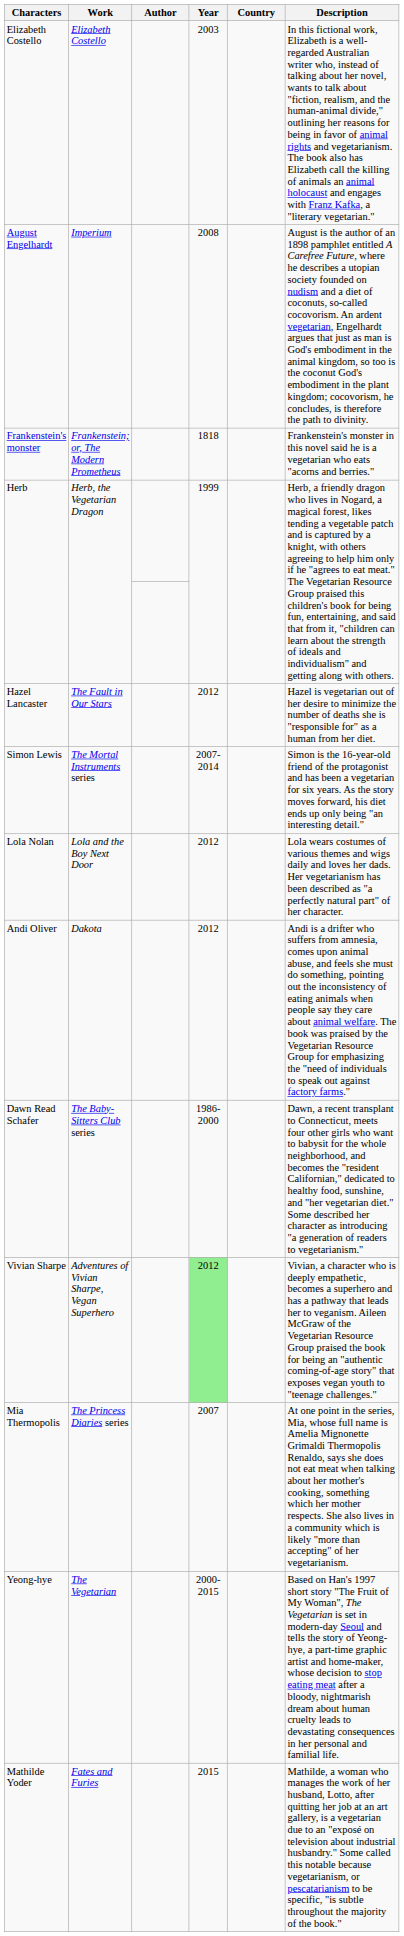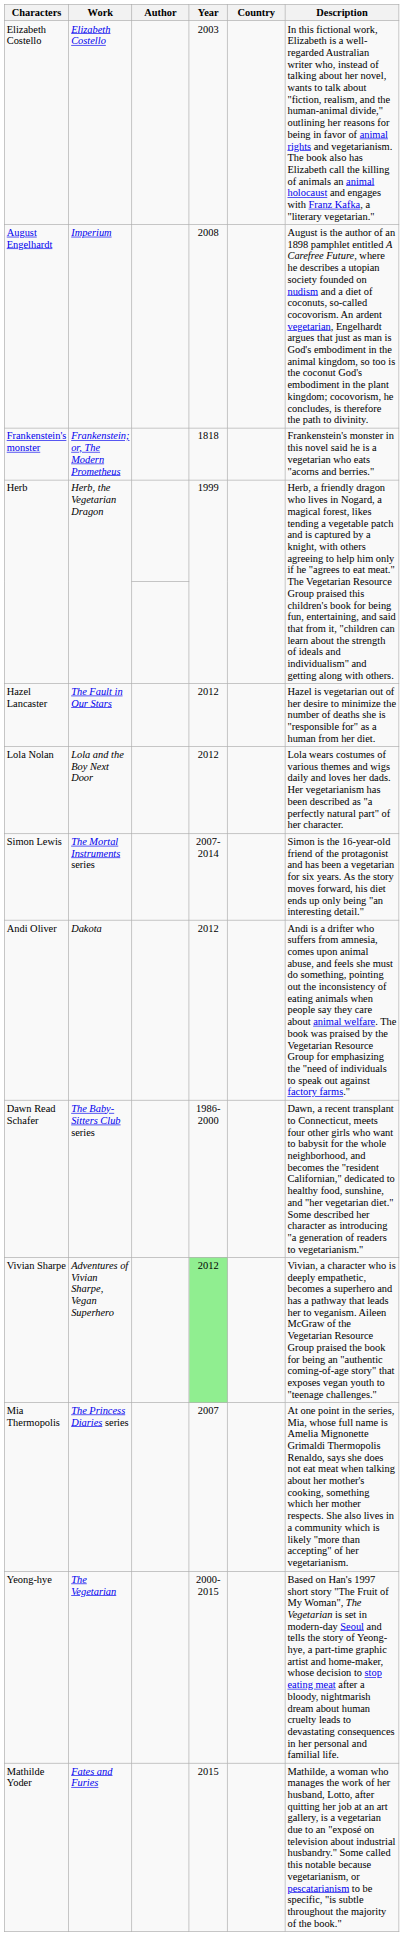 <table class="wikitable sortable">
 <tr>
 <th width="15%">Characters</th>
 <th width="15%">Work</th>
 <th width="15%">Author</th>
 <th width="10%">Year</th>
 <th width="15%">Country</th>
 <th width="40%">Description</th>
 </tr>
 <tr valign="top">
 <td>Elizabeth Costello</td>
 <td><em><a href='#'>Elizabeth Costello</a></em></td>
 <td></td>
 <td align="center">2003</td>
 <td></td>
 <td>In this fictional work, Elizabeth is a well-regarded Australian writer who, instead of talking about her novel, wants to talk about "fiction, realism, and the human-animal divide," outlining her reasons for being in favor of <a href='#'>animal rights</a> and vegetarianism. The book also has Elizabeth call the killing of animals an <a href='#'>animal holocaust</a> and engages with <a href='#'>Franz Kafka</a>, a "literary vegetarian."</td>
 </tr>
 <tr valign="top">
 <td><a href='#'>August Engelhardt</a></td>
 <td><em><a href='#'>Imperium</a></em></td>
 <td></td>
 <td align="center">2008</td>
 <td></td>
 <td>August is the author of an 1898 pamphlet entitled <em>A Carefree Future</em>, where he describes a utopian society founded on <a href='#'>nudism</a> and a diet of coconuts, so-called cocovorism. An ardent <a href='#'>vegetarian</a>, Engelhardt argues that just as man is God's embodiment in the animal kingdom, so too is the coconut God's embodiment in the plant kingdom; cocovorism, he concludes, is therefore the path to divinity.</td>
 </tr>
 <tr valign="top">
 <td><a href='#'>Frankenstein's monster</a></td>
 <td><em><a href='#'>Frankenstein; or, The Modern Prometheus</a></em></td>
 <td></td>
 <td align="center">1818</td>
 <td></td>
 <td>Frankenstein's monster in this novel said he is a vegetarian who eats "acorns and berries."</td>
 </tr>
 <tr valign="top">
 <td rowspan="2">Herb</td>
 <td rowspan="2"><em>Herb, the Vegetarian Dragon</em></td>
 <td></td>
 <td rowspan="2" align="center">1999</td>
 <td rowspan="2"></td>
 <td rowspan="2">Herb, a friendly dragon who lives in Nogard, a magical forest, likes tending a vegetable patch and is captured by a knight, with others agreeing to help him only if he "agrees to eat meat." The Vegetarian Resource Group praised this children's book for being fun, entertaining, and said that from it, "children can learn about the strength of ideals and individualism" and getting along with others.</td>
 </tr>
 <tr valign="top">
 <td></td>
 </tr>
 <tr valign="top">
 <td>Hazel Lancaster</td>
 <td><em><a href='#'>The Fault in Our Stars</a></em></td>
 <td></td>
 <td align="center">2012</td>
 <td></td>
 <td>Hazel is vegetarian out of her desire to minimize the number of deaths she is "responsible for" as a human from her diet.</td>
 </tr>
 <tr valign="top">
+<td>Lola Nolan</td>
+<td><em>Lola and the Boy Next Door</em></td>
+<td></td>
+<td align="center">2012</td>
+<td></td>
+<td>Lola wears costumes of various themes and wigs daily and loves her dads. Her vegetarianism has been described as "a perfectly natural part" of her character.</td>
+</tr>
+<tr valign="top">
 <td>Simon Lewis</td>
 <td><em><a href='#'>The Mortal Instruments</a></em> series</td>
 <td></td>
 <td align="center">2007-2014</td>
 <td></td>
 <td>Simon is the 16-year-old friend of the protagonist and has been a vegetarian for six years. As the story moves forward, his diet ends up only being "an interesting detail."</td>
-</tr>
-<tr valign="top">
-<td>Lola Nolan</td>
-<td><em>Lola and the Boy Next Door</em></td>
-<td></td>
-<td align="center">2012</td>
-<td></td>
-<td>Lola wears costumes of various themes and wigs daily and loves her dads. Her vegetarianism has been described as "a perfectly natural part" of her character.</td>
 </tr>
 <tr valign="top">
 <td>Andi Oliver</td>
 <td><em>Dakota</em></td>
 <td></td>
 <td align="center">2012</td>
 <td></td>
 <td>Andi is a drifter who suffers from amnesia, comes upon animal abuse, and feels she must do something, pointing out the inconsistency of eating animals when people say they care about <a href='#'>animal welfare</a>. The book was praised by the Vegetarian Resource Group for emphasizing the "need of individuals to speak out against <a href='#'>factory farms</a>."</td>
 </tr>
 <tr valign="top">
 <td>Dawn Read Schafer</td>
 <td><em><a href='#'>The Baby-Sitters Club</a></em> series</td>
 <td></td>
 <td align="center">1986-2000</td>
 <td></td>
 <td>Dawn, a recent transplant to Connecticut, meets four other girls who want to babysit for the whole neighborhood, and becomes the "resident Californian," dedicated to healthy food, sunshine, and "her vegetarian diet." Some described her character as introducing "a generation of readers to vegetarianism."</td>
 </tr>
 <tr valign="top">
 <td>Vivian Sharpe</td>
 <td><em>Adventures of Vivian Sharpe, Vegan Superhero</em></td>
 <td></td>
 <td align="center" style="background: lightgreen;">2012</td>
 <td></td>
 <td>Vivian, a character who is deeply empathetic, becomes a superhero and has a pathway that leads her to veganism. Aileen McGraw of the Vegetarian Resource Group praised the book for being an "authentic coming-of-age story" that exposes vegan youth to "teenage challenges."</td>
 </tr>
 <tr valign="top">
 <td>Mia Thermopolis</td>
 <td><em><a href='#'>The Princess Diaries</a></em> series</td>
 <td></td>
 <td align="center">2007</td>
 <td></td>
 <td>At one point in the series, Mia, whose full name is Amelia Mignonette Grimaldi Thermopolis Renaldo, says she does not eat meat when talking about her mother's cooking, something which her mother respects. She also lives in a community which is likely "more than accepting" of her vegetarianism.</td>
 </tr>
 <tr valign="top">
 <td>Yeong-hye</td>
 <td><em><a href='#'>The Vegetarian</a></em></td>
 <td></td>
 <td align="center">2000-2015</td>
 <td></td>
 <td>Based on Han's 1997 short story "The Fruit of My Woman", <em>The Vegetarian</em> is set in modern-day <a href='#'>Seoul</a> and tells the story of Yeong-hye, a part-time graphic artist and home-maker, whose decision to <a href='#'>stop eating meat</a> after a bloody, nightmarish dream about human cruelty leads to devastating consequences in her personal and familial life.</td>
 </tr>
 <tr valign="top">
 <td>Mathilde Yoder</td>
 <td><em><a href='#'>Fates and Furies</a></em></td>
 <td></td>
 <td align="center">2015</td>
 <td></td>
 <td>Mathilde, a woman who manages the work of her husband, Lotto, after quitting her job at an art gallery, is a vegetarian due to an "exposé on television about industrial husbandry." Some called this notable because vegetarianism, or <a href='#'>pescatarianism</a> to be specific, "is subtle throughout the majority of the book."</td>
 </tr>
 </table>
